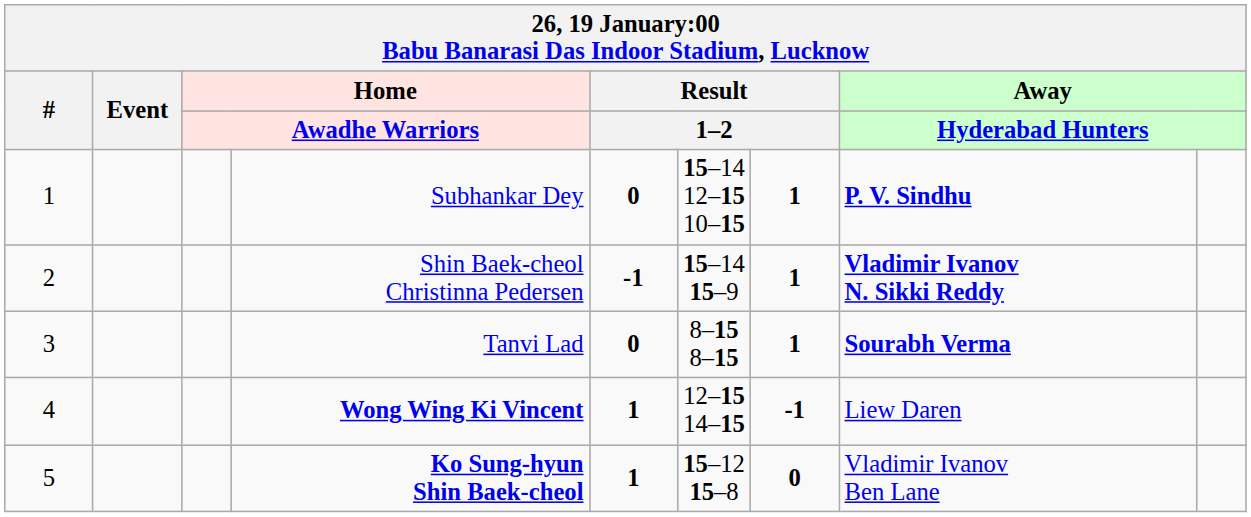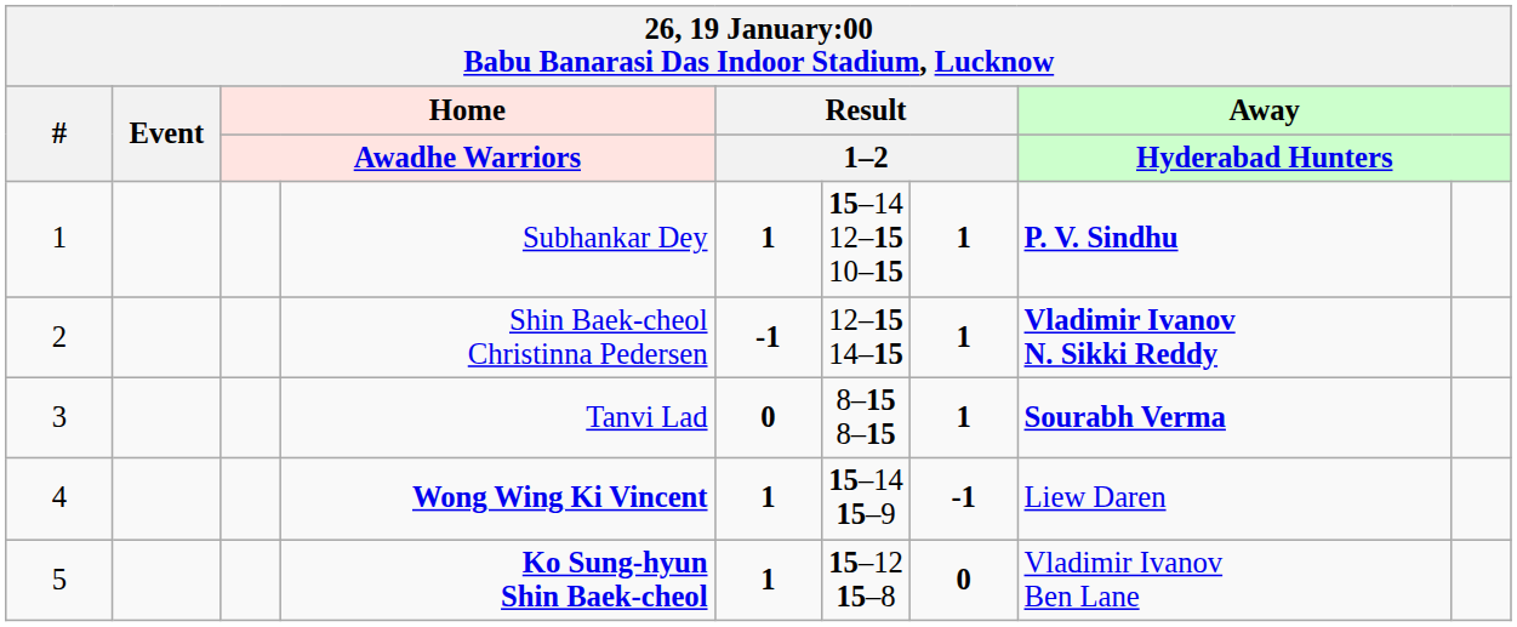 <table class="wikitable">
 <tr>
 <th colspan="9">26, 19 January:00<br><a href='#'>Babu Banarasi Das Indoor Stadium</a>, <a href='#'>Lucknow</a></th>
 </tr>
 <tr>
 <th rowspan="2" width="50">#</th>
 <th rowspan="2" width="50">Event</th>
 <th colspan="2" width="250" style="background-color:#ffe4e1">Home</th>
 <th colspan="3" width="150">Result</th>
 <th colspan="2" width="250" style="background-color:#ccffcc">Away</th>
 </tr>
 <tr>
 <th colspan="2" style="background-color:#ffe4e1"><a href='#'>Awadhe Warriors</a></th>
 <th colspan="3">1–2</th>
 <th colspan="2" style="background-color:#ccffcc"><a href='#'>Hyderabad Hunters</a></th>
 </tr>
 <tr>
 <td align="center">1</td>
 <td align="center"></td>
 <td align="center" width="25"></td>
 <td align="right" width="225"><a href='#'>Subhankar Dey</a> </td>
-<td align="center" width="50"><strong>0</strong></td>
+<td align="center" width="50"><strong>1</strong></td>
 <td align="center"><strong>15</strong>–14<br>12–<strong>15</strong><br>10–<strong>15</strong></td>
 <td align="center" width="50"><strong>1</strong></td>
 <td align="left"><strong> <a href='#'>P. V. Sindhu</a></strong></td>
 <td align="center" width="25"></td>
 </tr>
 <tr>
 <td align="center">2</td>
 <td align="center"></td>
 <td align="center"></td>
 <td align="right"><a href='#'>Shin Baek-cheol</a> <br> <a href='#'>Christinna Pedersen</a> </td>
 <td align="center"><strong>-1</strong></td>
-<td align="center"><strong>15</strong>–14<br><strong>15</strong>–9</td>
+<td align="center">12–<strong>15</strong><br>14–<strong>15</strong></td>
 <td align="center"><strong>1</strong></td>
 <td align="left"><strong> <a href='#'>Vladimir Ivanov</a><br> <a href='#'>N. Sikki Reddy</a></strong></td>
 <td align="center"></td>
 </tr>
 <tr>
 <td align="center">3</td>
 <td align="center"></td>
 <td align="center"></td>
 <td align="right"><a href='#'>Tanvi Lad</a> </td>
 <td align="center"><strong>0</strong></td>
 <td align="center">8–<strong>15</strong><br>8–<strong>15</strong></td>
 <td align="center"><strong>1</strong></td>
 <td align="left" width="225"><strong> <a href='#'>Sourabh Verma</a></strong></td>
 <td align="center"></td>
 </tr>
 <tr>
 <td align="center">4</td>
 <td align="center"></td>
 <td align="center"></td>
 <td align="right"><strong> <a href='#'>Wong Wing Ki Vincent</a> </strong></td>
 <td align="center"><strong>1</strong></td>
-<td align="center">12–<strong>15</strong><br>14–<strong>15</strong></td>
+<td align="center"><strong>15</strong>–14<br><strong>15</strong>–9</td>
 <td align="center"><strong>-1</strong></td>
 <td align="left"><strong></strong> <a href='#'>Liew Daren</a></td>
 <td align="center"></td>
 </tr>
 <tr>
 <td align="center">5</td>
 <td align="center"></td>
 <td align="center"></td>
 <td align="right"><strong> <a href='#'>Ko Sung-hyun</a> </strong><br><strong> <a href='#'>Shin Baek-cheol</a> </strong></td>
 <td align="center"><strong>1</strong></td>
 <td align="center"><strong>15</strong>–12<br><strong>15</strong>–8</td>
 <td align="center"><strong>0</strong></td>
 <td align="left"> <a href='#'>Vladimir Ivanov</a><br> <a href='#'>Ben Lane</a></td>
 <td align="center"></td>
 </tr>
 </table>
